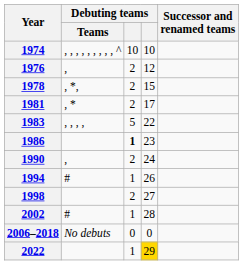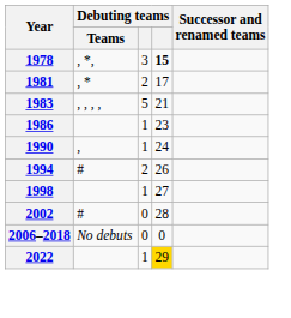 <table class="wikitable" style="text-align:center">
 <tr>
 <th rowspan=2>Year</th>
 <th colspan=3>Debuting teams</th>
 <th rowspan=2>Successor and<br>renamed teams</th>
 </tr>
 <tr>
 <th>Teams</th>
 <th></th>
 <th></th>
 </tr>
 <tr>
-<th><a href='#'>1974</a></th>
-<td align=left>, , , , , , , , , ^</td>
-<td>10</td>
-<td>10</td>
-<td></td>
-</tr>
-<tr>
-<th><a href='#'>1976</a></th>
-<td align=left>, </td>
-<td>2</td>
-<td>12</td>
-<td></td>
-</tr>
-<tr>
 <th><a href='#'>1978</a></th>
 <td align=left>, *, </td>
-<td>2</td>
-<td>15</td>
+<td>3</td>
+<td><strong>15</strong></td>
 <td></td>
 </tr>
 <tr>
 <th><a href='#'>1981</a></th>
 <td align=left>, *</td>
 <td>2</td>
 <td>17</td>
 <td></td>
 </tr>
 <tr>
 <th><a href='#'>1983</a></th>
 <td align=left>, , , , </td>
 <td>5</td>
-<td>22</td>
+<td>21</td>
 <td></td>
 </tr>
 <tr>
 <th><a href='#'>1986</a></th>
 <td align=left></td>
-<td><strong>1</strong></td>
+<td>1</td>
 <td>23</td>
 <td></td>
 </tr>
 <tr>
 <th><a href='#'>1990</a></th>
 <td align=left>, </td>
-<td>2</td>
+<td>1</td>
 <td>24</td>
 <td></td>
 </tr>
 <tr>
 <th><a href='#'>1994</a></th>
 <td align=left>#</td>
-<td>1</td>
+<td>2</td>
 <td>26</td>
 <td align=left></td>
 </tr>
 <tr>
 <th><a href='#'>1998</a></th>
 <td align=left></td>
-<td>2</td>
+<td>1</td>
 <td>27</td>
 <td></td>
 </tr>
 <tr>
 <th><a href='#'>2002</a></th>
 <td align=left>#</td>
-<td>1</td>
+<td>0</td>
 <td>28</td>
 <td></td>
 </tr>
 <tr>
 <th><a href='#'>2006</a>–<a href='#'>2018</a></th>
 <td align=left><em>No debuts</em></td>
 <td>0</td>
 <td>0</td>
 </tr>
 <tr>
 <th><a href='#'>2022</a></th>
 <td align=left></td>
 <td>1</td>
 <td style="background: gold;">29</td>
 <td></td>
 </tr>
 </table>
